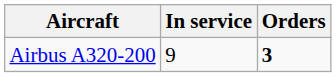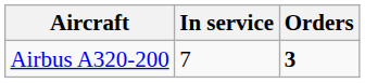 <table class="wikitable">
 <tr>
 <th>Aircraft</th>
 <th>In service</th>
 <th>Orders</th>
 </tr>
 <tr>
 <td><a href='#'>Airbus A320-200</a></td>
-<td>9</td>
+<td>7</td>
 <td><strong>3</strong></td>
 </tr>
 </table>
